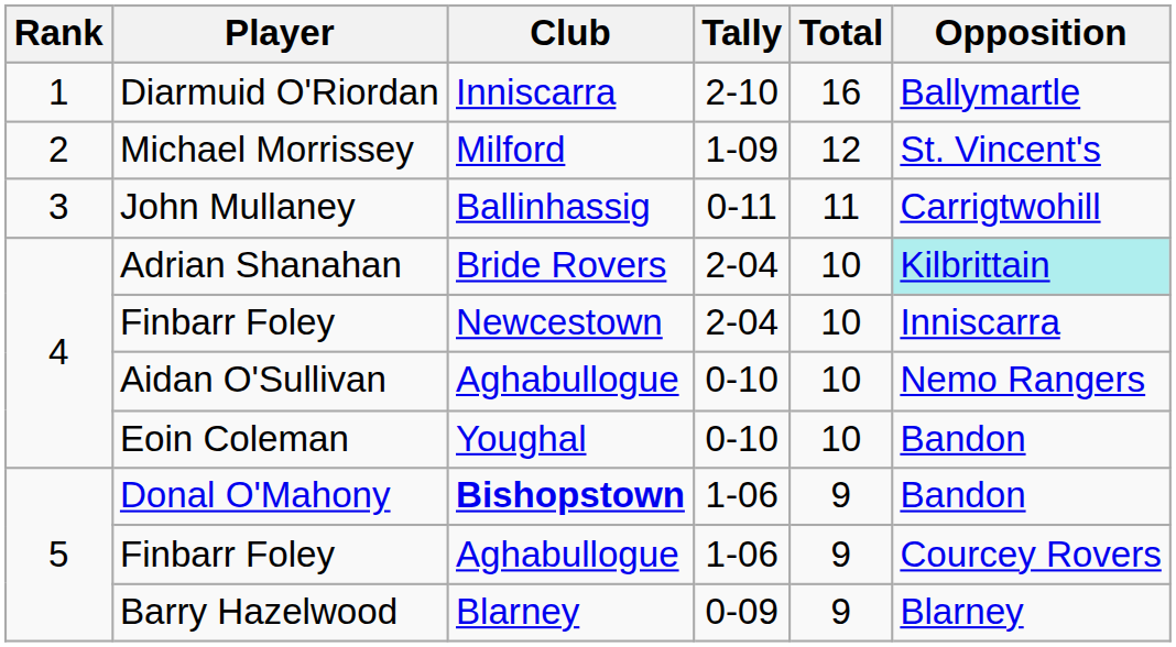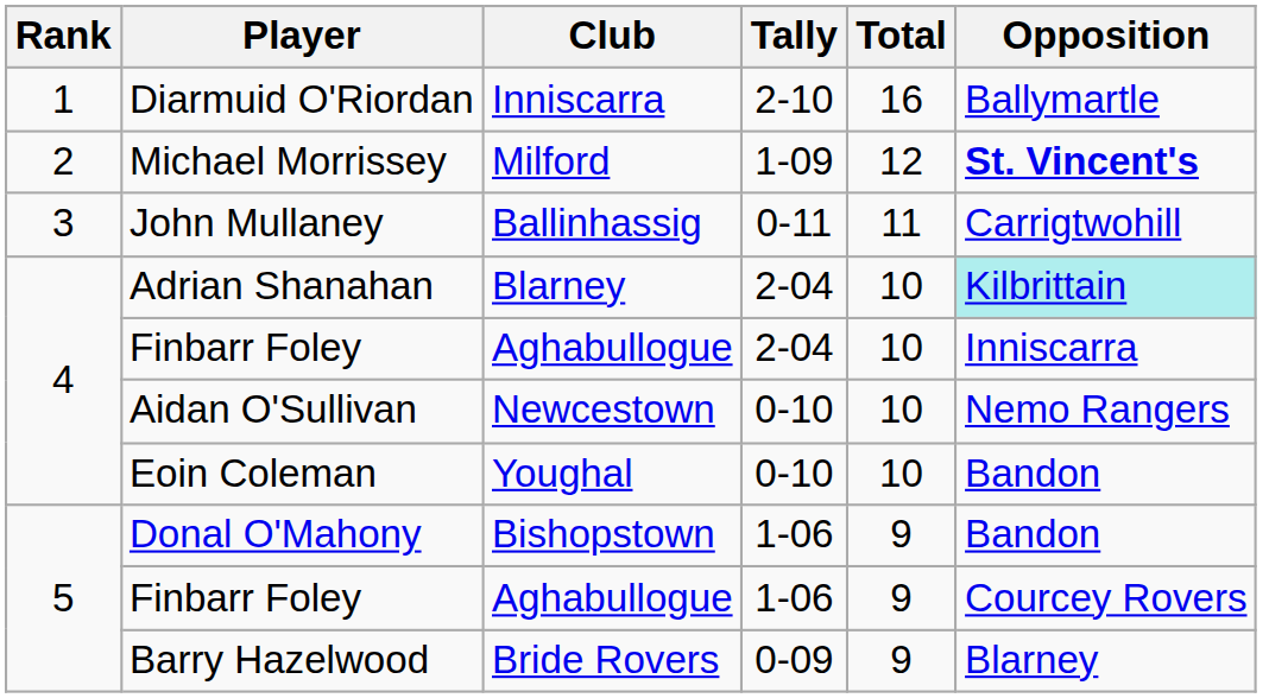 <table class="wikitable">
 <tr>
 <th>Rank</th>
 <th>Player</th>
 <th>Club</th>
 <th>Tally</th>
 <th>Total</th>
 <th>Opposition</th>
 </tr>
 <tr>
 <td rowspan="1" style="text-align:center;">1</td>
 <td>Diarmuid O'Riordan</td>
 <td><a href='#'>Inniscarra</a></td>
 <td align=center>2-10</td>
 <td align=center>16</td>
 <td><a href='#'>Ballymartle</a></td>
 </tr>
 <tr>
 <td rowspan="1" style="text-align:center;">2</td>
 <td>Michael Morrissey</td>
 <td><a href='#'>Milford</a></td>
 <td align=center>1-09</td>
 <td align=center>12</td>
-<td><a href='#'>St. Vincent's</a></td>
+<td><strong><a href='#'>St. Vincent's</a></strong></td>
 </tr>
 <tr>
 <td rowspan="1" style="text-align:center;">3</td>
 <td>John Mullaney</td>
 <td><a href='#'>Ballinhassig</a></td>
 <td align=center>0-11</td>
 <td align=center>11</td>
 <td><a href='#'>Carrigtwohill</a></td>
 </tr>
 <tr>
 <td rowspan="4" style="text-align:center;">4</td>
 <td>Adrian Shanahan</td>
-<td><a href='#'>Bride Rovers</a></td>
+<td><a href='#'>Blarney</a></td>
 <td align=center>2-04</td>
 <td align=center>10</td>
 <td style="background: paleturquoise;"><a href='#'>Kilbrittain</a></td>
 </tr>
 <tr>
 <td>Finbarr Foley</td>
-<td><a href='#'>Newcestown</a></td>
+<td><a href='#'>Aghabullogue</a></td>
 <td align=center>2-04</td>
 <td align=center>10</td>
 <td><a href='#'>Inniscarra</a></td>
 </tr>
 <tr>
 <td>Aidan O'Sullivan</td>
-<td><a href='#'>Aghabullogue</a></td>
+<td><a href='#'>Newcestown</a></td>
 <td align=center>0-10</td>
 <td align=center>10</td>
 <td><a href='#'>Nemo Rangers</a></td>
 </tr>
 <tr>
 <td>Eoin Coleman</td>
 <td><a href='#'>Youghal</a></td>
 <td align=center>0-10</td>
 <td align=center>10</td>
 <td><a href='#'>Bandon</a></td>
 </tr>
 <tr>
 <td rowspan="3" style="text-align:center;">5</td>
 <td><a href='#'>Donal O'Mahony</a></td>
-<td><strong><a href='#'>Bishopstown</a></strong></td>
+<td><a href='#'>Bishopstown</a></td>
 <td align=center>1-06</td>
 <td align=center>9</td>
 <td><a href='#'>Bandon</a></td>
 </tr>
 <tr>
 <td>Finbarr Foley</td>
 <td><a href='#'>Aghabullogue</a></td>
 <td align=center>1-06</td>
 <td align=center>9</td>
 <td><a href='#'>Courcey Rovers</a></td>
 </tr>
 <tr>
 <td>Barry Hazelwood</td>
-<td><a href='#'>Blarney</a></td>
+<td><a href='#'>Bride Rovers</a></td>
 <td align=center>0-09</td>
 <td align=center>9</td>
 <td><a href='#'>Blarney</a></td>
 </tr>
 </table>
